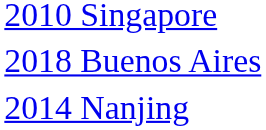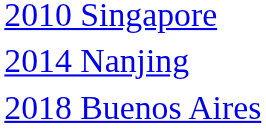 <table>
 <tr>
 <td><a href='#'>2010 Singapore</a><br></td>
+<td></td>
+<td></td>
+<td></td>
+</tr>
+<tr>
+<td><a href='#'>2014 Nanjing</a><br></td>
 <td></td>
 <td></td>
 <td></td>
 </tr>
 <tr>
 <td><a href='#'>2018 Buenos Aires</a><br></td>
 <td></td>
 <td></td>
 <td></td>
 </tr>
-<tr>
-<td><a href='#'>2014 Nanjing</a><br></td>
-<td></td>
-<td></td>
-<td></td>
-</tr>
 </table>
